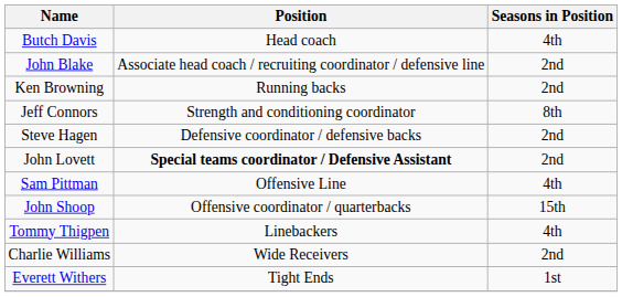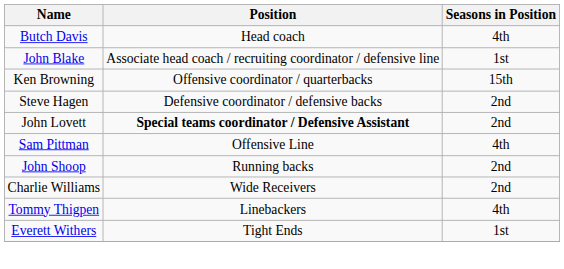 <table class="wikitable">
 <tr>
 <th><strong>Name</strong></th>
 <th><strong>Position</strong> </th>
 <th><strong>Seasons in Position</strong></th>
 </tr>
 <tr align="center">
 <td><a href='#'>Butch Davis</a></td>
 <td>Head coach</td>
 <td>4th</td>
 </tr>
 <tr align="center">
 <td><a href='#'>John Blake</a></td>
 <td>Associate head coach / recruiting coordinator / defensive line</td>
-<td>2nd</td>
+<td>1st</td>
 </tr>
 <tr align="center">
 <td>Ken Browning</td>
-<td>Running backs</td>
-<td>2nd</td>
-</tr>
-<tr align="center">
-<td>Jeff Connors</td>
-<td>Strength and conditioning coordinator</td>
-<td>8th</td>
+<td>Offensive coordinator / quarterbacks</td>
+<td>15th</td>
 </tr>
 <tr align="center">
 <td>Steve Hagen</td>
 <td>Defensive coordinator / defensive backs</td>
 <td>2nd</td>
 </tr>
 <tr align="center">
 <td>John Lovett</td>
 <td><strong>Special teams coordinator / Defensive Assistant</strong></td>
 <td>2nd</td>
 </tr>
 <tr align="center">
 <td><a href='#'>Sam Pittman</a></td>
 <td>Offensive Line</td>
 <td>4th</td>
 </tr>
 <tr align="center">
 <td><a href='#'>John Shoop</a></td>
-<td>Offensive coordinator / quarterbacks</td>
-<td>15th</td>
+<td>Running backs</td>
+<td>2nd</td>
+</tr>
+<tr align="center">
+<td>Charlie Williams</td>
+<td>Wide Receivers</td>
+<td>2nd</td>
 </tr>
 <tr align="center">
 <td><a href='#'>Tommy Thigpen</a></td>
 <td>Linebackers</td>
 <td>4th</td>
-</tr>
-<tr align="center">
-<td>Charlie Williams</td>
-<td>Wide Receivers</td>
-<td>2nd</td>
 </tr>
 <tr align="center">
 <td><a href='#'>Everett Withers</a></td>
 <td>Tight Ends</td>
 <td>1st</td>
 </tr>
 <tr>
 </tr>
 </table>
